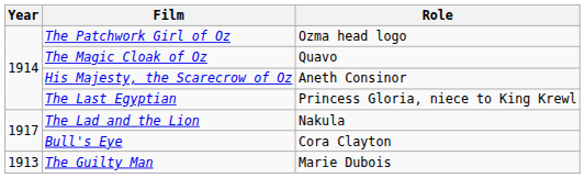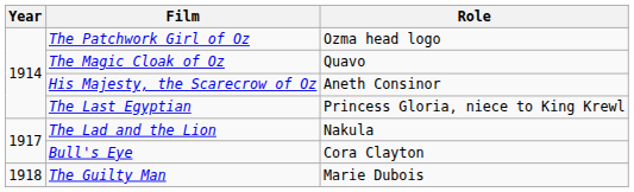 <table class="wikitable">
 <tr>
 <th>Year</th>
 <th>Film</th>
 <th>Role</th>
 </tr>
 <tr>
 <td rowspan=4>1914</td>
 <td><em><a href='#'>The Patchwork Girl of Oz</a></em></td>
 <td>Ozma head logo</td>
 </tr>
 <tr>
 <td><em><a href='#'>The Magic Cloak of Oz</a></em></td>
 <td>Quavo</td>
 </tr>
 <tr>
 <td><em><a href='#'>His Majesty, the Scarecrow of Oz</a></em></td>
 <td>Aneth Consinor</td>
 </tr>
 <tr>
 <td><em><a href='#'>The Last Egyptian</a></em></td>
 <td>Princess Gloria, niece to King Krewl</td>
 </tr>
 <tr>
 <td rowspan="2">1917</td>
 <td><em><a href='#'>The Lad and the Lion</a></em></td>
 <td>Nakula</td>
 </tr>
 <tr>
 <td><em><a href='#'>Bull's Eye</a></em></td>
 <td>Cora Clayton</td>
 </tr>
 <tr>
-<td>1913</td>
+<td>1918</td>
 <td><em><a href='#'>The Guilty Man</a></em></td>
 <td>Marie Dubois</td>
 </tr>
 </table>
